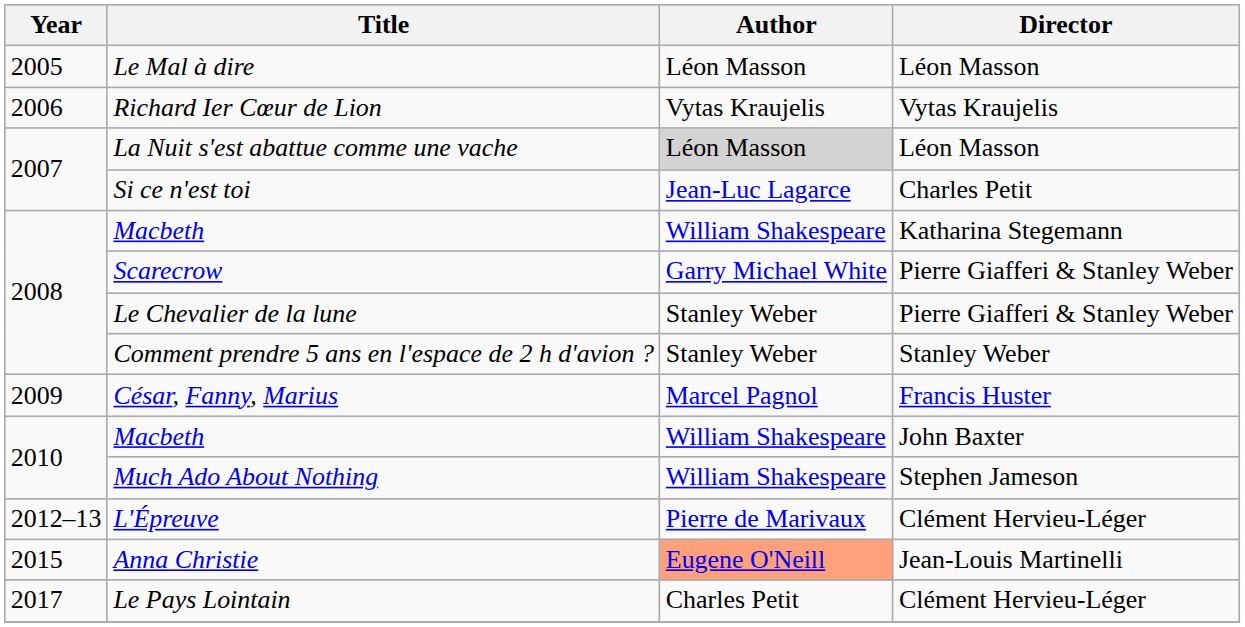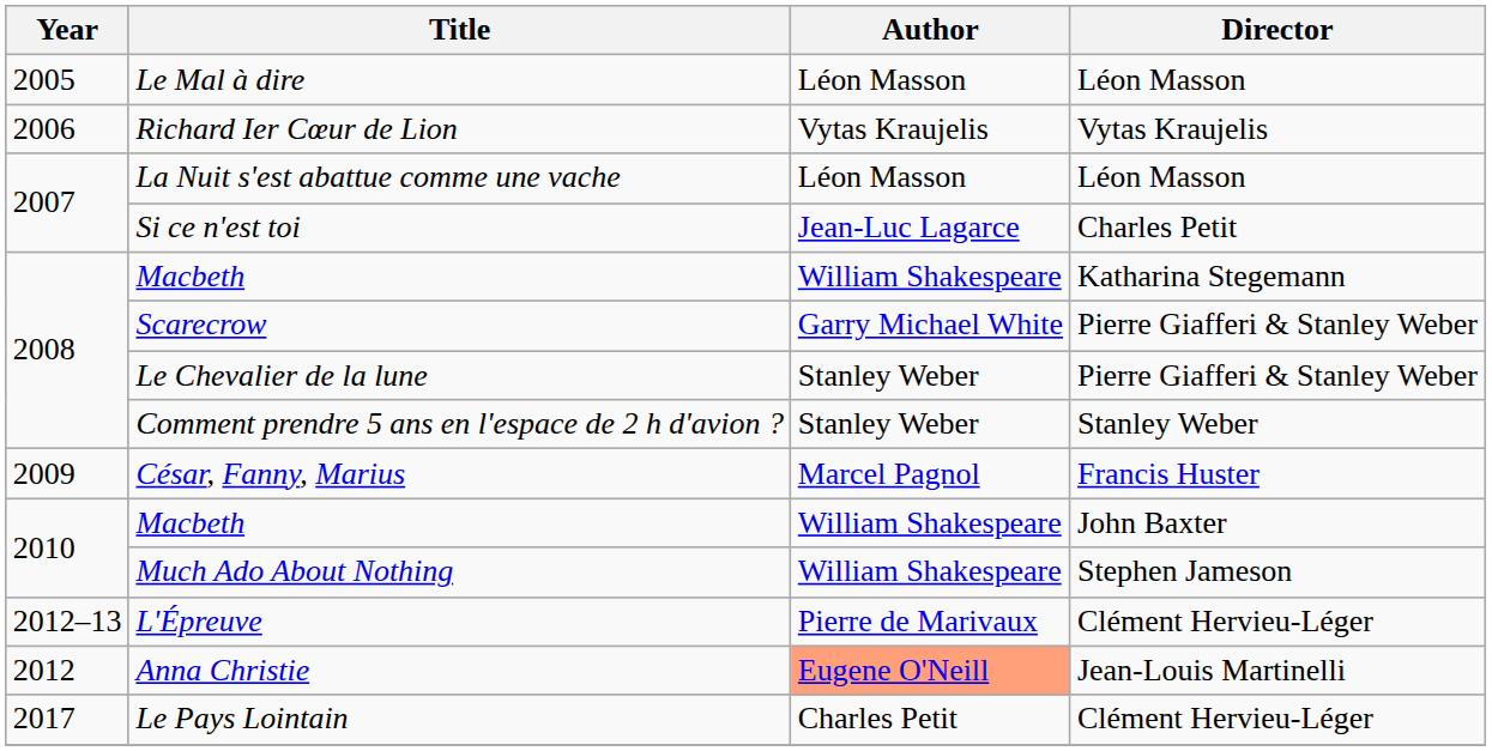 <table class="wikitable">
 <tr>
 <th>Year</th>
 <th>Title</th>
 <th>Author</th>
 <th>Director</th>
 </tr>
 <tr>
 <td>2005</td>
 <td><em>Le Mal à dire</em></td>
 <td>Léon Masson</td>
 <td>Léon Masson</td>
 </tr>
 <tr>
 <td>2006</td>
 <td><em>Richard Ier Cœur de Lion</em></td>
 <td>Vytas Kraujelis</td>
 <td>Vytas Kraujelis</td>
 </tr>
 <tr>
 <td rowspan=2>2007</td>
 <td><em>La Nuit s'est abattue comme une vache</em></td>
-<td style="background: lightgrey;">Léon Masson</td>
+<td>Léon Masson</td>
 <td>Léon Masson</td>
 </tr>
 <tr>
 <td><em>Si ce n'est toi</em></td>
 <td><a href='#'>Jean-Luc Lagarce</a></td>
 <td>Charles Petit</td>
 </tr>
 <tr>
 <td rowspan=4>2008</td>
 <td><em><a href='#'>Macbeth</a></em></td>
 <td><a href='#'>William Shakespeare</a></td>
 <td>Katharina Stegemann</td>
 </tr>
 <tr>
 <td><em><a href='#'>Scarecrow</a></em></td>
 <td><a href='#'>Garry Michael White</a></td>
 <td>Pierre Giafferi & Stanley Weber</td>
 </tr>
 <tr>
 <td><em>Le Chevalier de la lune</em></td>
 <td>Stanley Weber</td>
 <td>Pierre Giafferi & Stanley Weber</td>
 </tr>
 <tr>
 <td><em>Comment prendre 5 ans en l'espace de 2 h d'avion ?</em></td>
 <td>Stanley Weber</td>
 <td>Stanley Weber</td>
 </tr>
 <tr>
 <td>2009</td>
 <td><em><a href='#'>César</a>, <a href='#'>Fanny</a>, <a href='#'>Marius</a></em></td>
 <td><a href='#'>Marcel Pagnol</a></td>
 <td><a href='#'>Francis Huster</a></td>
 </tr>
 <tr>
 <td rowspan=2>2010</td>
 <td><em><a href='#'>Macbeth</a></em></td>
 <td><a href='#'>William Shakespeare</a></td>
 <td>John Baxter</td>
 </tr>
 <tr>
 <td><em><a href='#'>Much Ado About Nothing</a></em></td>
 <td><a href='#'>William Shakespeare</a></td>
 <td>Stephen Jameson</td>
 </tr>
 <tr>
 <td>2012–13</td>
 <td><em><a href='#'>L'Épreuve</a></em></td>
 <td><a href='#'>Pierre de Marivaux</a></td>
 <td>Clément Hervieu-Léger</td>
 </tr>
 <tr>
-<td>2015</td>
+<td>2012</td>
 <td><em><a href='#'>Anna Christie</a></em></td>
 <td style="background: lightsalmon;"><a href='#'>Eugene O'Neill</a></td>
 <td>Jean-Louis Martinelli</td>
 </tr>
 <tr>
 <td>2017</td>
 <td><em>Le Pays Lointain</em></td>
 <td>Charles Petit</td>
 <td>Clément Hervieu-Léger</td>
 </tr>
 <tr>
 </tr>
 </table>
